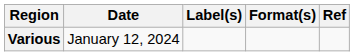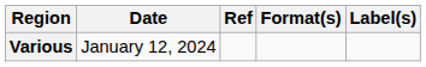 <table class="wikitable plainrowheaders">
 <tr>
 <th scope="col">Region</th>
 <th scope="col">Date</th>
+<th scope="col">Ref</th>
+<th scope="col">Format(s)</th>
 <th scope="col">Label(s)</th>
-<th scope="col">Format(s)</th>
-<th scope="col">Ref</th>
 </tr>
 <tr>
 <th scope="row">Various</th>
 <td>January 12, 2024</td>
+<td style="text-align:center;"></td>
 <td></td>
 <td></td>
-<td style="text-align:center;"></td>
 </tr>
 </table>
